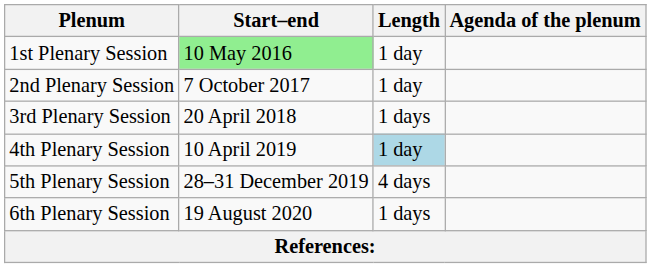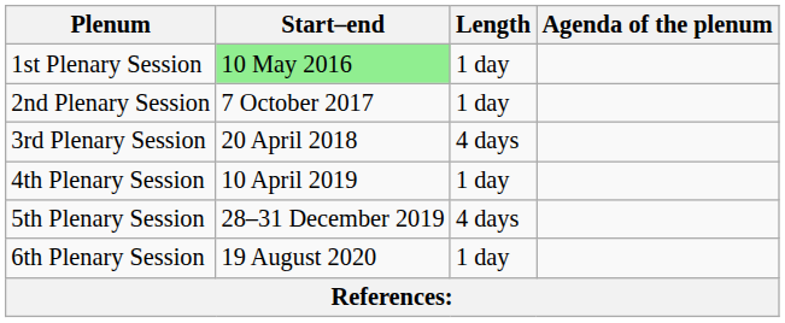 <table class="wikitable">
 <tr>
 <th scope="col">Plenum</th>
 <th scope="col">Start–end</th>
 <th scope="col">Length</th>
 <th scope="col">Agenda of the plenum</th>
 </tr>
 <tr>
 <td>1st Plenary Session</td>
 <td style="background: lightgreen;">10 May 2016</td>
 <td>1 day</td>
 <td></td>
 </tr>
 <tr>
 <td>2nd Plenary Session</td>
 <td>7 October 2017</td>
 <td>1 day</td>
 <td></td>
 </tr>
 <tr>
 <td>3rd Plenary Session</td>
 <td>20 April 2018</td>
-<td>1 days</td>
+<td>4 days</td>
 <td></td>
 </tr>
 <tr>
 <td>4th Plenary Session</td>
 <td>10 April 2019</td>
-<td style="background: lightblue;">1 day</td>
+<td>1 day</td>
 <td></td>
 </tr>
 <tr>
 <td>5th Plenary Session</td>
 <td>28–31 December 2019</td>
 <td>4 days</td>
 <td></td>
 </tr>
 <tr>
 <td>6th Plenary Session</td>
 <td>19 August 2020</td>
-<td>1 days</td>
+<td>1 day</td>
 <td></td>
 </tr>
 <tr>
 <th colspan="4" unsortable><strong>References:</strong><br></th>
 </tr>
 </table>
